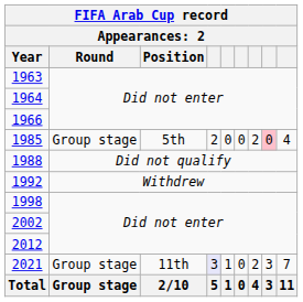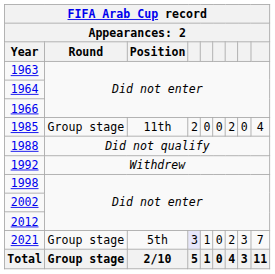 <table class="wikitable" style="text-align: center;">
 <tr>
 <th colspan=9><a href='#'>FIFA Arab Cup</a> record</th>
 </tr>
 <tr>
 <th colspan=9>Appearances: 2</th>
 </tr>
 <tr>
 <th>Year</th>
 <th>Round</th>
 <th>Position</th>
 <th></th>
 <th></th>
 <th></th>
 <th></th>
 <th></th>
 <th></th>
 </tr>
 <tr>
 <td> <a href='#'>1963</a></td>
 <td colspan=8 rowspan=3><em>Did not enter</em></td>
 </tr>
 <tr>
 <td> <a href='#'>1964</a></td>
 </tr>
 <tr>
 <td> <a href='#'>1966</a></td>
 </tr>
 <tr>
 <td> <a href='#'>1985</a></td>
 <td>Group stage</td>
-<td>5th</td>
+<td>11th</td>
 <td>2</td>
 <td>0</td>
 <td>0</td>
 <td>2</td>
-<td style="background: pink;">0</td>
+<td>0</td>
 <td>4</td>
 </tr>
 <tr>
 <td> <a href='#'>1988</a></td>
 <td colspan=8><em>Did not qualify</em></td>
 </tr>
 <tr>
 <td> <a href='#'>1992</a></td>
 <td colspan=8><em>Withdrew</em></td>
 </tr>
 <tr>
 <td> <a href='#'>1998</a></td>
 <td colspan=8 rowspan=3><em>Did not enter</em></td>
 </tr>
 <tr>
 <td> <a href='#'>2002</a></td>
 </tr>
 <tr>
 <td> <a href='#'>2012</a></td>
 </tr>
 <tr>
 <td> <a href='#'>2021</a></td>
 <td>Group stage</td>
-<td>11th</td>
+<td>5th</td>
 <td style="background: lavender;">3</td>
 <td>1</td>
 <td>0</td>
 <td>2</td>
 <td>3</td>
 <td>7</td>
 </tr>
 <tr>
 <th>Total</th>
 <th>Group stage</th>
 <th>2/10</th>
 <th>5</th>
 <th>1</th>
 <th>0</th>
 <th>4</th>
 <th>3</th>
 <th>11</th>
 </tr>
 </table>
